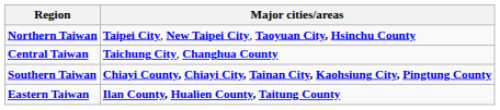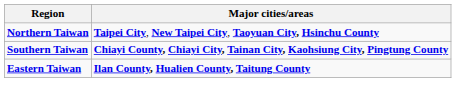 <table class="wikitable" style="font-size:90%">
 <tr>
 <th>Region</th>
 <th>Major cities/areas</th>
 </tr>
 <tr>
 <td><strong><a href='#'>Northern Taiwan</a></strong></td>
 <td><strong><a href='#'>Taipei City</a></strong>, <strong><a href='#'>New Taipei City</a></strong>, <strong><a href='#'>Taoyuan City</a>, <a href='#'>Hsinchu County</a></strong></td>
 </tr>
 <tr>
-<td><strong><a href='#'>Central Taiwan</a></strong></td>
-<td><strong><a href='#'>Taichung City</a></strong>, <strong><a href='#'>Changhua County</a></strong></td>
-</tr>
-<tr>
 <td><strong><a href='#'>Southern Taiwan</a></strong></td>
 <td><strong><a href='#'>Chiayi County</a>, <a href='#'>Chiayi City</a>, <a href='#'>Tainan City</a>, <a href='#'>Kaohsiung City</a>, <a href='#'>Pingtung County</a></strong></td>
 </tr>
 <tr>
 <td><strong><a href='#'>Eastern Taiwan</a></strong></td>
 <td><strong><a href='#'>Ilan County</a>, <a href='#'>Hualien County</a>, <a href='#'>Taitung County</a></strong></td>
 </tr>
 </table>
